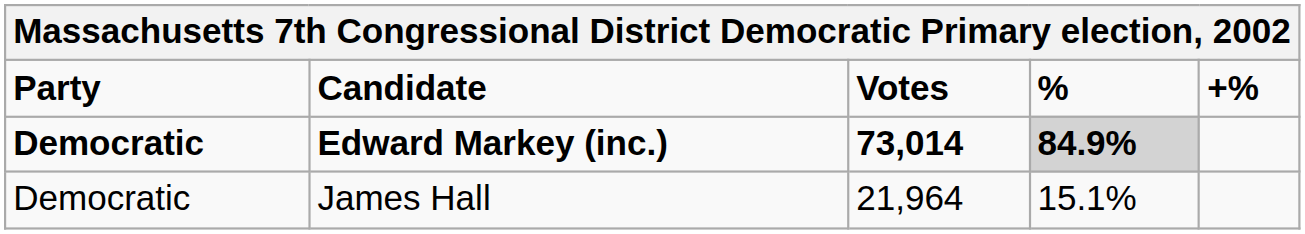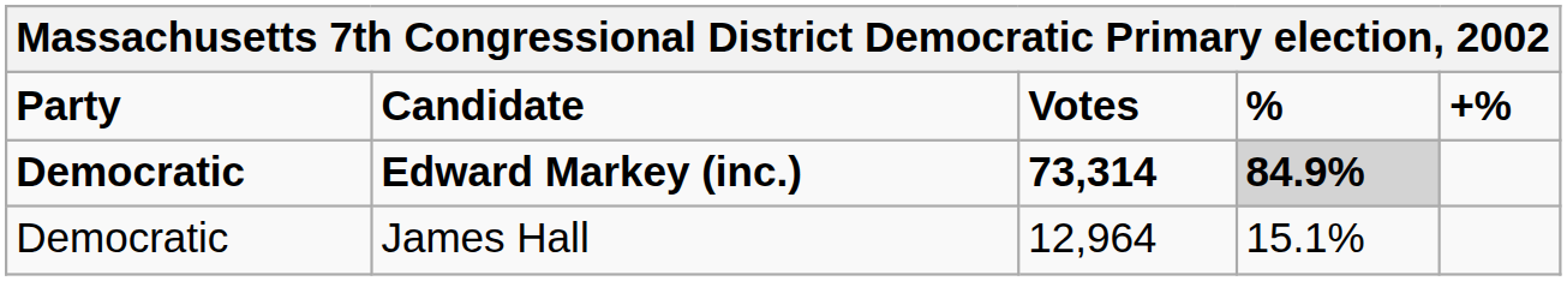 <table class="wikitable">
 <tr>
 <th colspan="5">Massachusetts 7th Congressional District Democratic Primary election, 2002</th>
 </tr>
 <tr>
 <td><strong>Party</strong></td>
 <td><strong>Candidate</strong></td>
 <td><strong>Votes</strong></td>
 <td><strong>%</strong></td>
 <td><strong>+%</strong></td>
 </tr>
 <tr>
 <td><strong>Democratic</strong></td>
 <td><strong>Edward Markey (inc.)</strong></td>
-<td><strong>73,014</strong></td>
+<td><strong>73,314</strong></td>
 <td style="background: lightgrey;"><strong>84.9%</strong></td>
 <td></td>
 </tr>
 <tr>
 <td>Democratic</td>
 <td>James Hall</td>
-<td>21,964</td>
+<td>12,964</td>
 <td>15.1%</td>
 <td></td>
 </tr>
 </table>
